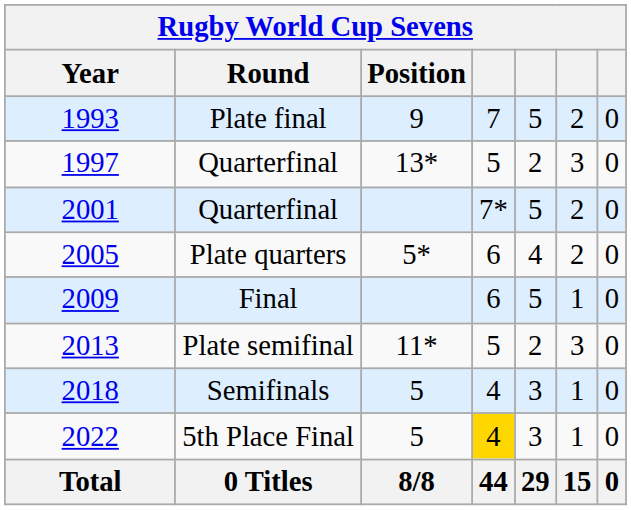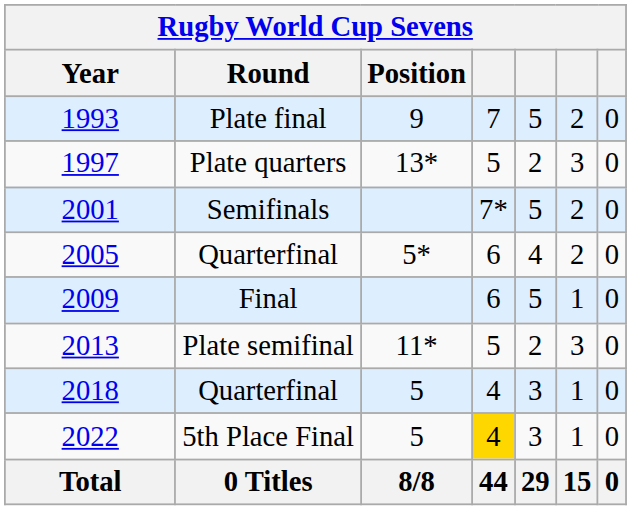 <table class="wikitable" style="text-align: center;">
 <tr>
 <th colspan="8"><a href='#'>Rugby World Cup Sevens</a></th>
 </tr>
 <tr>
 <th style="width:5.5em;">Year</th>
 <th>Round</th>
 <th>Position</th>
 <th></th>
 <th></th>
 <th></th>
 <th></th>
 </tr>
 <tr bgcolor=#ddeeff>
 <td> <a href='#'>1993</a></td>
 <td>Plate final</td>
 <td>9</td>
 <td>7</td>
 <td>5</td>
 <td>2</td>
 <td>0</td>
 </tr>
 <tr>
 <td> <a href='#'>1997</a></td>
-<td>Quarterfinal</td>
+<td>Plate quarters</td>
 <td>13*</td>
 <td>5</td>
 <td>2</td>
 <td>3</td>
 <td>0</td>
 </tr>
 <tr bgcolor=#ddeeff>
 <td> <a href='#'>2001</a></td>
-<td>Quarterfinal</td>
+<td>Semifinals</td>
 <td></td>
 <td>7*</td>
 <td>5</td>
 <td>2</td>
 <td>0</td>
 </tr>
 <tr>
 <td> <a href='#'>2005</a></td>
-<td>Plate quarters</td>
+<td>Quarterfinal</td>
 <td>5*</td>
 <td>6</td>
 <td>4</td>
 <td>2</td>
 <td>0</td>
 </tr>
 <tr bgcolor=#ddeeff>
 <td> <a href='#'>2009</a></td>
 <td>Final</td>
 <td></td>
 <td>6</td>
 <td>5</td>
 <td>1</td>
 <td>0</td>
 </tr>
 <tr>
 <td> <a href='#'>2013</a></td>
 <td>Plate semifinal</td>
 <td>11*</td>
 <td>5</td>
 <td>2</td>
 <td>3</td>
 <td>0</td>
 </tr>
 <tr bgcolor=#ddeeff>
 <td> <a href='#'>2018</a></td>
-<td>Semifinals</td>
+<td>Quarterfinal</td>
 <td>5</td>
 <td>4</td>
 <td>3</td>
 <td>1</td>
 <td>0</td>
 </tr>
 <tr>
 <td> <a href='#'>2022</a></td>
 <td>5th Place Final</td>
 <td>5</td>
 <td style="background: gold;">4</td>
 <td>3</td>
 <td>1</td>
 <td>0</td>
 </tr>
 <tr>
 <th>Total</th>
 <th>0 Titles</th>
 <th>8/8</th>
 <th>44</th>
 <th>29</th>
 <th>15</th>
 <th>0</th>
 </tr>
 </table>
